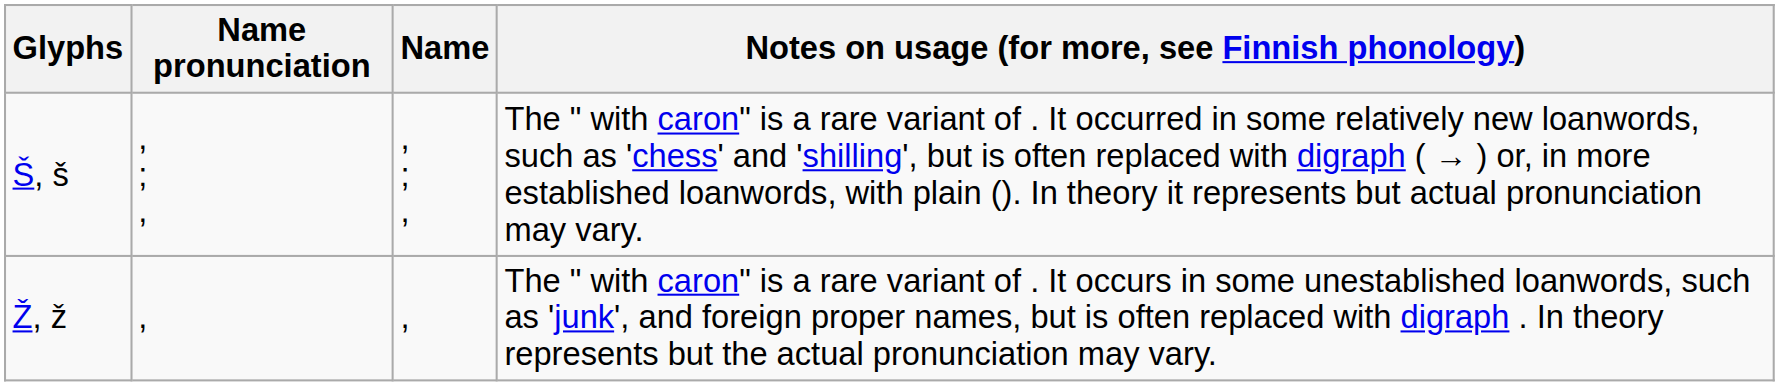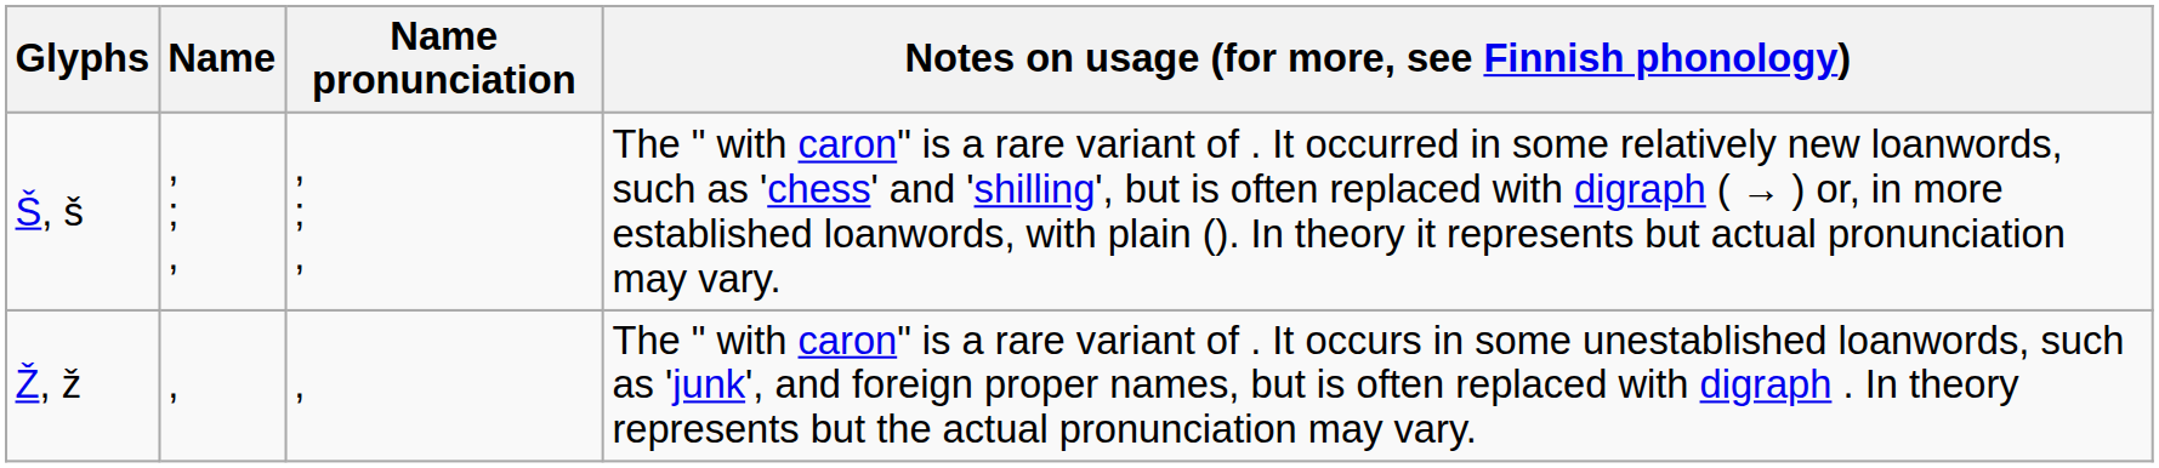 <table class="wikitable">
 <tr>
 <th>Glyphs</th>
+<th>Name</th>
 <th>Name pronunciation</th>
-<th>Name</th>
 <th>Notes on usage (for more, see <a href='#'>Finnish phonology</a>)</th>
 </tr>
 <tr>
 <td><a href='#'>Š</a>, š</td>
 <td>, <br>; <br>, <br></td>
 <td>, <br>; <br>, <br></td>
 <td>The " with <a href='#'>caron</a>" is a rare variant of . It occurred in some relatively new loanwords, such as  '<a href='#'>chess</a>' and  '<a href='#'>shilling</a>', but is often replaced with <a href='#'>digraph</a>  ( → ) or, in more established loanwords, with plain  (). In theory it represents  but actual pronunciation may vary.</td>
 </tr>
 <tr>
 <td><a href='#'>Ž</a>, ž</td>
 <td>, <br></td>
 <td>, <br></td>
 <td>The " with <a href='#'>caron</a>" is a rare variant of . It occurs in some unestablished loanwords, such as  '<a href='#'>junk</a>', and foreign proper names, but is often replaced with <a href='#'>digraph</a> . In theory represents  but the actual pronunciation may vary.</td>
 </tr>
 </table>
